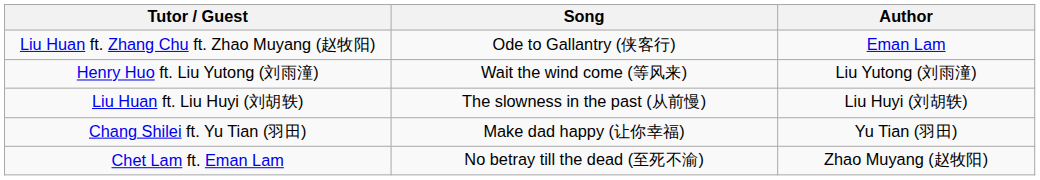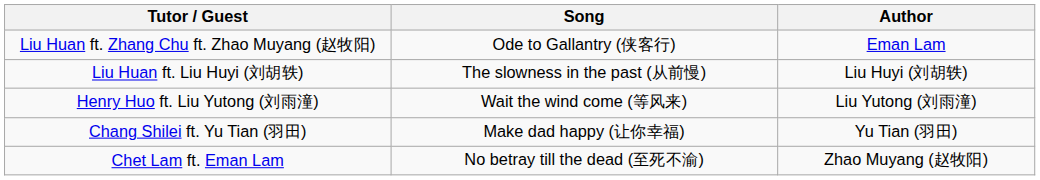 <table class="wikitable" style="width:80%; text-align:center">
 <tr>
 <th width="30%">Tutor / Guest</th>
 <th width="30%">Song</th>
 <th width="20%">Author</th>
 </tr>
 <tr>
 <td><a href='#'>Liu Huan</a> ft. <a href='#'>Zhang Chu</a> ft. Zhao Muyang (赵牧阳)</td>
 <td>Ode to Gallantry (侠客行)</td>
 <td><a href='#'>Eman Lam</a></td>
 </tr>
 <tr>
+<td><a href='#'>Liu Huan</a> ft. Liu Huyi (刘胡轶)</td>
+<td>The slowness in the past (从前慢)</td>
+<td>Liu Huyi (刘胡轶)</td>
+</tr>
+<tr>
 <td><a href='#'>Henry Huo</a> ft. Liu Yutong (刘雨潼)</td>
 <td>Wait the wind come (等风来)</td>
 <td>Liu Yutong (刘雨潼)</td>
-</tr>
-<tr>
-<td><a href='#'>Liu Huan</a> ft. Liu Huyi (刘胡轶)</td>
-<td>The slowness in the past (从前慢)</td>
-<td>Liu Huyi (刘胡轶)</td>
 </tr>
 <tr>
 <td><a href='#'>Chang Shilei</a> ft. Yu Tian (羽田)</td>
 <td>Make dad happy (让你幸福)</td>
 <td>Yu Tian (羽田)</td>
 </tr>
 <tr>
 <td><a href='#'>Chet Lam</a> ft. <a href='#'>Eman Lam</a></td>
 <td>No betray till the dead (至死不渝)</td>
 <td>Zhao Muyang (赵牧阳)</td>
 </tr>
 </table>
